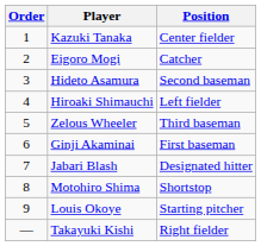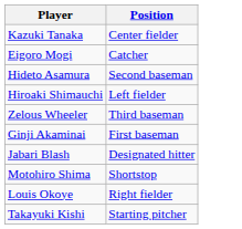 <table class="wikitable" style="text-align:center;">
 <tr>
-<th><a href='#'>Order</a></th>
 <th>Player</th>
 <th><a href='#'>Position</a></th>
 </tr>
 <tr>
-<td>1</td>
 <td style="text-align:left;"><a href='#'>Kazuki Tanaka</a></td>
 <td style="text-align:left;"><a href='#'>Center fielder</a></td>
 </tr>
 <tr>
-<td>2</td>
 <td style="text-align:left;"><a href='#'>Eigoro Mogi</a></td>
 <td style="text-align:left;"><a href='#'>Catcher</a></td>
 </tr>
 <tr>
-<td>3</td>
 <td style="text-align:left;"><a href='#'>Hideto Asamura</a></td>
 <td style="text-align:left;"><a href='#'>Second baseman</a></td>
 </tr>
 <tr>
-<td>4</td>
 <td style="text-align:left;"><a href='#'>Hiroaki Shimauchi</a></td>
 <td style="text-align:left;"><a href='#'>Left fielder</a></td>
 </tr>
 <tr>
-<td>5</td>
 <td style="text-align:left;"><a href='#'>Zelous Wheeler</a></td>
 <td style="text-align:left;"><a href='#'>Third baseman</a></td>
 </tr>
 <tr>
-<td>6</td>
 <td style="text-align:left;"><a href='#'>Ginji Akaminai</a></td>
 <td style="text-align:left;"><a href='#'>First baseman</a></td>
 </tr>
 <tr>
-<td>7</td>
 <td style="text-align:left;"><a href='#'>Jabari Blash</a></td>
 <td style="text-align:left;"><a href='#'>Designated hitter</a></td>
 </tr>
 <tr>
-<td>8</td>
 <td style="text-align:left;"><a href='#'>Motohiro Shima</a></td>
 <td style="text-align:left;"><a href='#'>Shortstop</a></td>
 </tr>
 <tr>
-<td>9</td>
 <td style="text-align:left;"><a href='#'>Louis Okoye</a></td>
+<td style="text-align:left;"><a href='#'>Right fielder</a></td>
+</tr>
+<tr>
+<td style="text-align:left;"><a href='#'>Takayuki Kishi</a></td>
 <td style="text-align:left;"><a href='#'>Starting pitcher</a></td>
 </tr>
-<tr>
-<td>—</td>
-<td style="text-align:left;"><a href='#'>Takayuki Kishi</a></td>
-<td style="text-align:left;"><a href='#'>Right fielder</a></td>
-</tr>
 </table>
